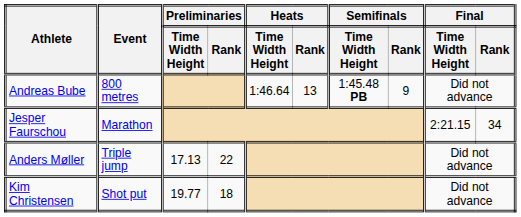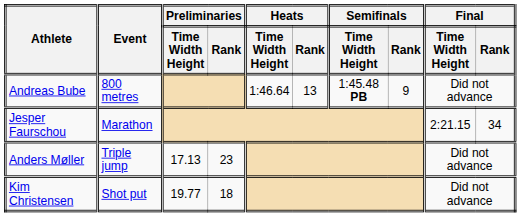 <table class=wikitable style="font-size:90%; border: double;">
 <tr>
 <th rowspan="2" style="border-right:double">Athlete</th>
 <th rowspan="2" style="border-right:double">Event</th>
 <th colspan="2" style="border-right:double; border-bottom:double;">Preliminaries</th>
 <th colspan="2" style="border-right:double; border-bottom:double;">Heats</th>
 <th colspan="2" style="border-right:double; border-bottom:double;">Semifinals</th>
 <th colspan="2" style="border-right:double; border-bottom:double;">Final</th>
 </tr>
 <tr>
 <th>Time<br>Width<br>Height</th>
 <th style="border-right:double">Rank</th>
 <th>Time<br>Width<br>Height</th>
 <th style="border-right:double">Rank</th>
 <th>Time<br>Width<br>Height</th>
 <th style="border-right:double">Rank</th>
 <th>Time<br>Width<br>Height</th>
 <th style="border-right:double">Rank</th>
 </tr>
 <tr style="border-top: double;">
 <td style="border-right:double"><a href='#'>Andreas Bube</a></td>
 <td style="border-right:double"><a href='#'>800 metres</a></td>
 <td style="border-right:double" colspan= 2 bgcolor="wheat"></td>
 <td align=center>1:46.64</td>
 <td align=center style="border-right:double">13</td>
 <td align=center>1:45.48 <strong>PB</strong></td>
 <td align=center style="border-right:double">9</td>
 <td colspan="2" align=center>Did not advance</td>
 </tr>
 <tr style="border-top: double;">
 <td style="border-right:double"><a href='#'>Jesper Faurschou</a></td>
 <td style="border-right:double"><a href='#'>Marathon</a></td>
 <td style="border-right:double" colspan= 6 bgcolor="wheat"></td>
 <td align=center>2:21.15</td>
 <td align=center>34</td>
 </tr>
 <tr style="border-top: double;">
 <td style="border-right:double"><a href='#'>Anders Møller</a></td>
 <td style="border-right:double"><a href='#'>Triple jump</a></td>
 <td align=center>17.13</td>
-<td align=center style="border-right:double">22</td>
+<td align=center style="border-right:double">23</td>
 <td style="border-right:double" colspan= 4  bgcolor="wheat"></td>
 <td colspan="2" align=center>Did not advance</td>
 </tr>
 <tr style="border-top: double;">
 <td style="border-right:double"><a href='#'>Kim Christensen</a></td>
 <td style="border-right:double"><a href='#'>Shot put</a></td>
 <td align=center>19.77</td>
 <td align=center style="border-right:double">18</td>
 <td style="border-right:double" colspan= 4 bgcolor="wheat"></td>
 <td colspan="2" align=center>Did not advance</td>
 </tr>
 </table>
